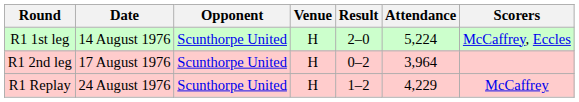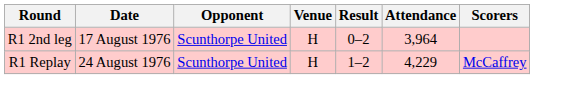 <table class="wikitable" style="font-size:100%; text-align:center">
 <tr>
 <th>Round</th>
 <th>Date</th>
 <th>Opponent</th>
 <th>Venue</th>
 <th>Result</th>
 <th>Attendance</th>
 <th>Scorers</th>
-</tr>
-<tr style="background-color: #CCFFCC;">
-<td>R1 1st leg</td>
-<td>14 August 1976</td>
-<td><a href='#'>Scunthorpe United</a></td>
-<td>H</td>
-<td>2–0</td>
-<td>5,224</td>
-<td><a href='#'>McCaffrey</a>, <a href='#'>Eccles</a></td>
 </tr>
 <tr style="background-color: #FFCCCC;">
 <td>R1 2nd leg</td>
 <td>17 August 1976</td>
 <td><a href='#'>Scunthorpe United</a></td>
 <td>H</td>
 <td>0–2</td>
 <td>3,964</td>
 <td></td>
 </tr>
 <tr style="background-color: #FFCCCC;">
 <td>R1 Replay</td>
 <td>24 August 1976</td>
 <td><a href='#'>Scunthorpe United</a></td>
 <td>H</td>
 <td>1–2</td>
 <td>4,229</td>
 <td><a href='#'>McCaffrey</a></td>
 </tr>
 </table>
